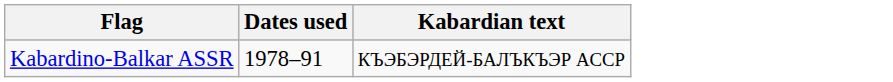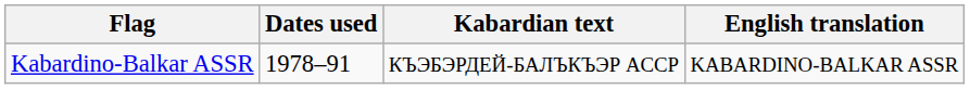 <table class="wikitable sortable noresize">
 <tr>
 <th>Flag</th>
 <th>Dates used</th>
 <th>Kabardian text</th>
+<th>English translation</th>
 </tr>
 <tr>
 <td> <a href='#'>Kabardino-Balkar ASSR</a></td>
 <td>1978–91</td>
 <td><small>КЪЭБЭРДЕЙ-БАЛЪКЪЭР ACCP</small></td>
+<td><small>KABARDINO-BALKAR ASSR</small></td>
 </tr>
 </table>
